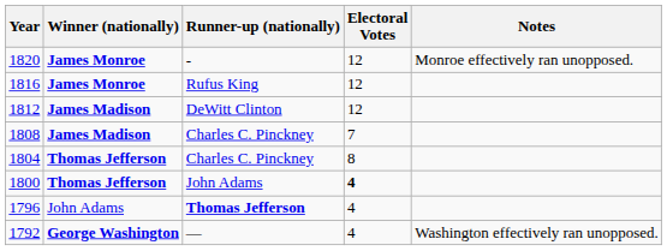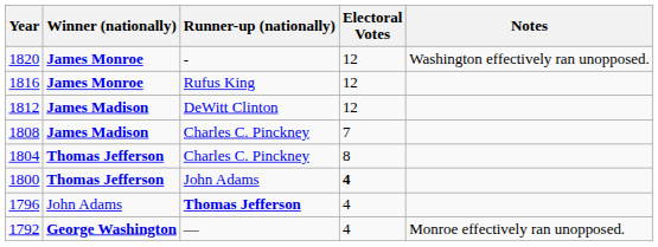 <table class="wikitable sortable">
 <tr>
 <th data-sort-type="number">Year</th>
 <th>Winner (nationally)</th>
 <th>Runner-up (nationally)</th>
 <th>Electoral<br>Votes</th>
 <th class="unsortable">Notes</th>
 </tr>
 <tr>
 <td><a href='#'>1820</a></td>
 <td><strong><a href='#'>James Monroe</a></strong></td>
 <td>-</td>
 <td>12</td>
-<td>Monroe effectively ran unopposed.</td>
+<td>Washington effectively ran unopposed.</td>
 </tr>
 <tr>
 <td><a href='#'>1816</a></td>
 <td><strong><a href='#'>James Monroe</a></strong></td>
 <td><a href='#'>Rufus King</a></td>
 <td>12</td>
 <td></td>
 </tr>
 <tr>
 <td><a href='#'>1812</a></td>
 <td><strong><a href='#'>James Madison</a></strong></td>
 <td><a href='#'>DeWitt Clinton</a></td>
 <td>12</td>
 <td></td>
 </tr>
 <tr>
 <td><a href='#'>1808</a></td>
 <td><strong><a href='#'>James Madison</a></strong></td>
 <td><a href='#'>Charles C. Pinckney</a></td>
 <td>7</td>
 <td></td>
 </tr>
 <tr>
 <td><a href='#'>1804</a></td>
 <td><strong><a href='#'>Thomas Jefferson</a></strong></td>
 <td><a href='#'>Charles C. Pinckney</a></td>
 <td>8</td>
 <td></td>
 </tr>
 <tr>
 <td><a href='#'>1800</a></td>
 <td><strong><a href='#'>Thomas Jefferson</a></strong></td>
 <td><a href='#'>John Adams</a></td>
 <td><strong>4</strong></td>
 <td></td>
 </tr>
 <tr>
 <td><a href='#'>1796</a></td>
 <td><a href='#'>John Adams</a></td>
 <td><strong><a href='#'>Thomas Jefferson</a></strong></td>
 <td>4</td>
 <td></td>
 </tr>
 <tr>
 <td><a href='#'>1792</a></td>
 <td><strong><a href='#'>George Washington</a></strong></td>
 <td>—</td>
 <td>4</td>
-<td>Washington effectively ran unopposed.</td>
+<td>Monroe effectively ran unopposed.</td>
 </tr>
 </table>
